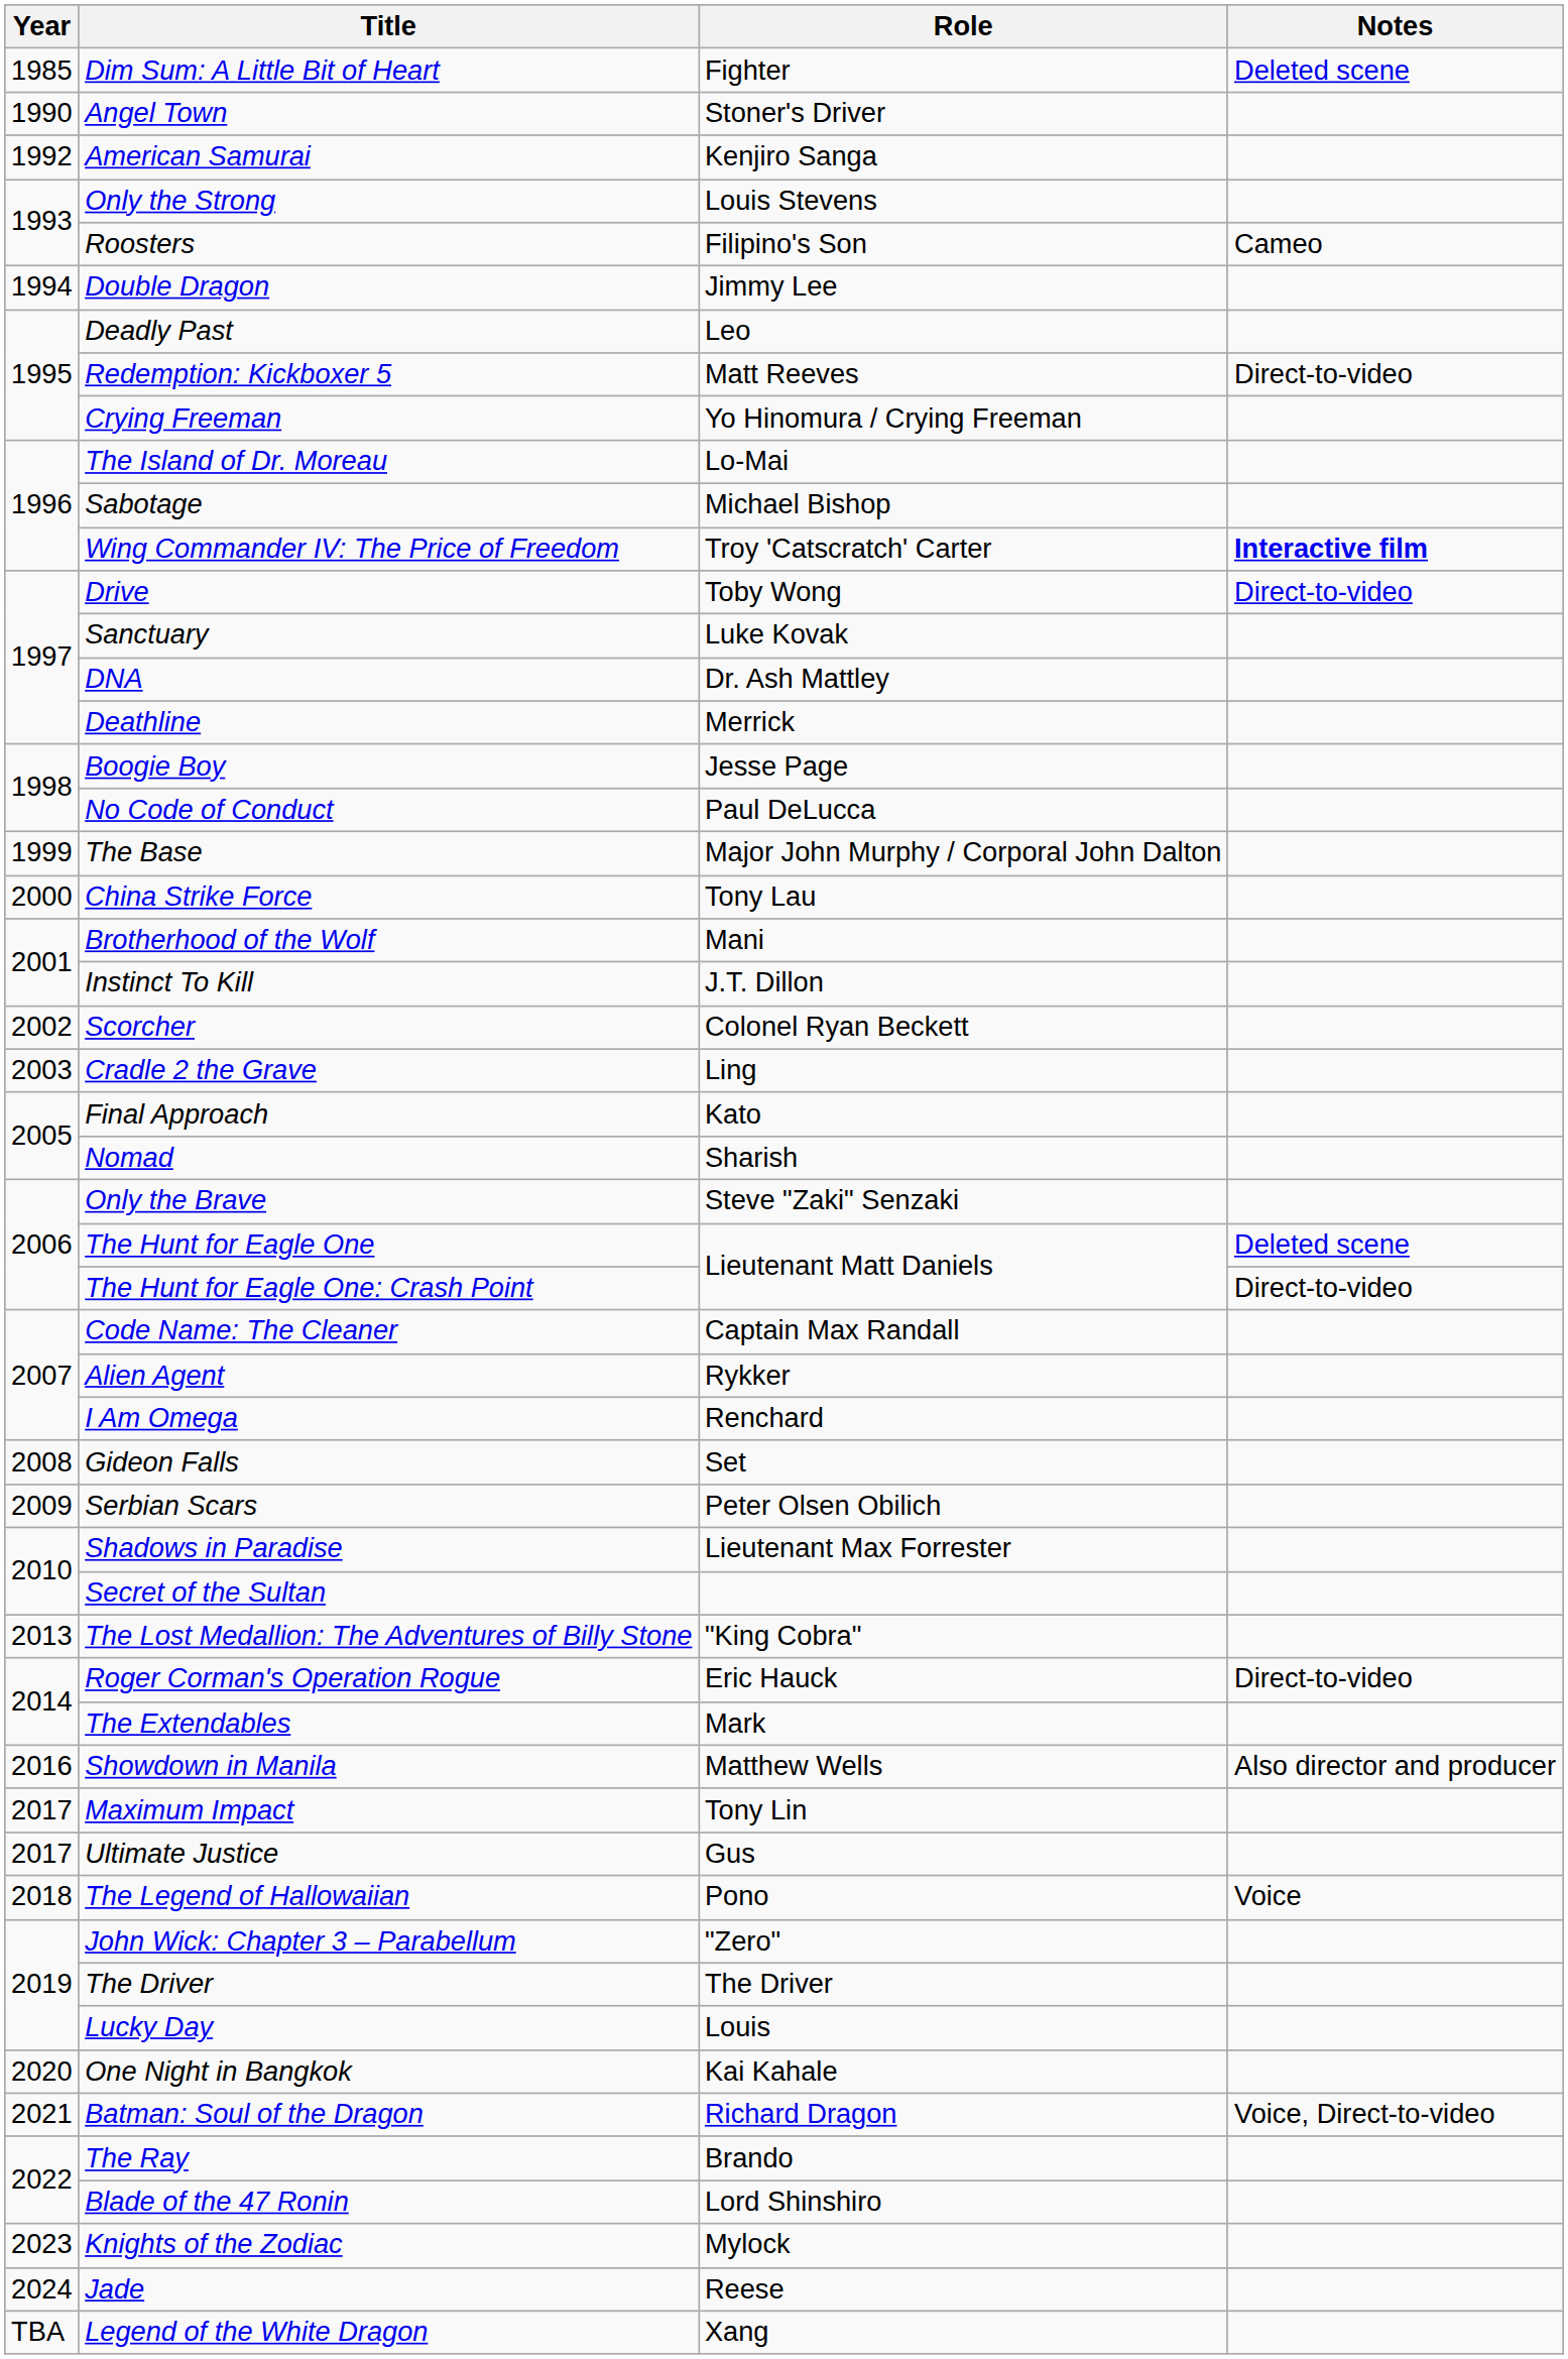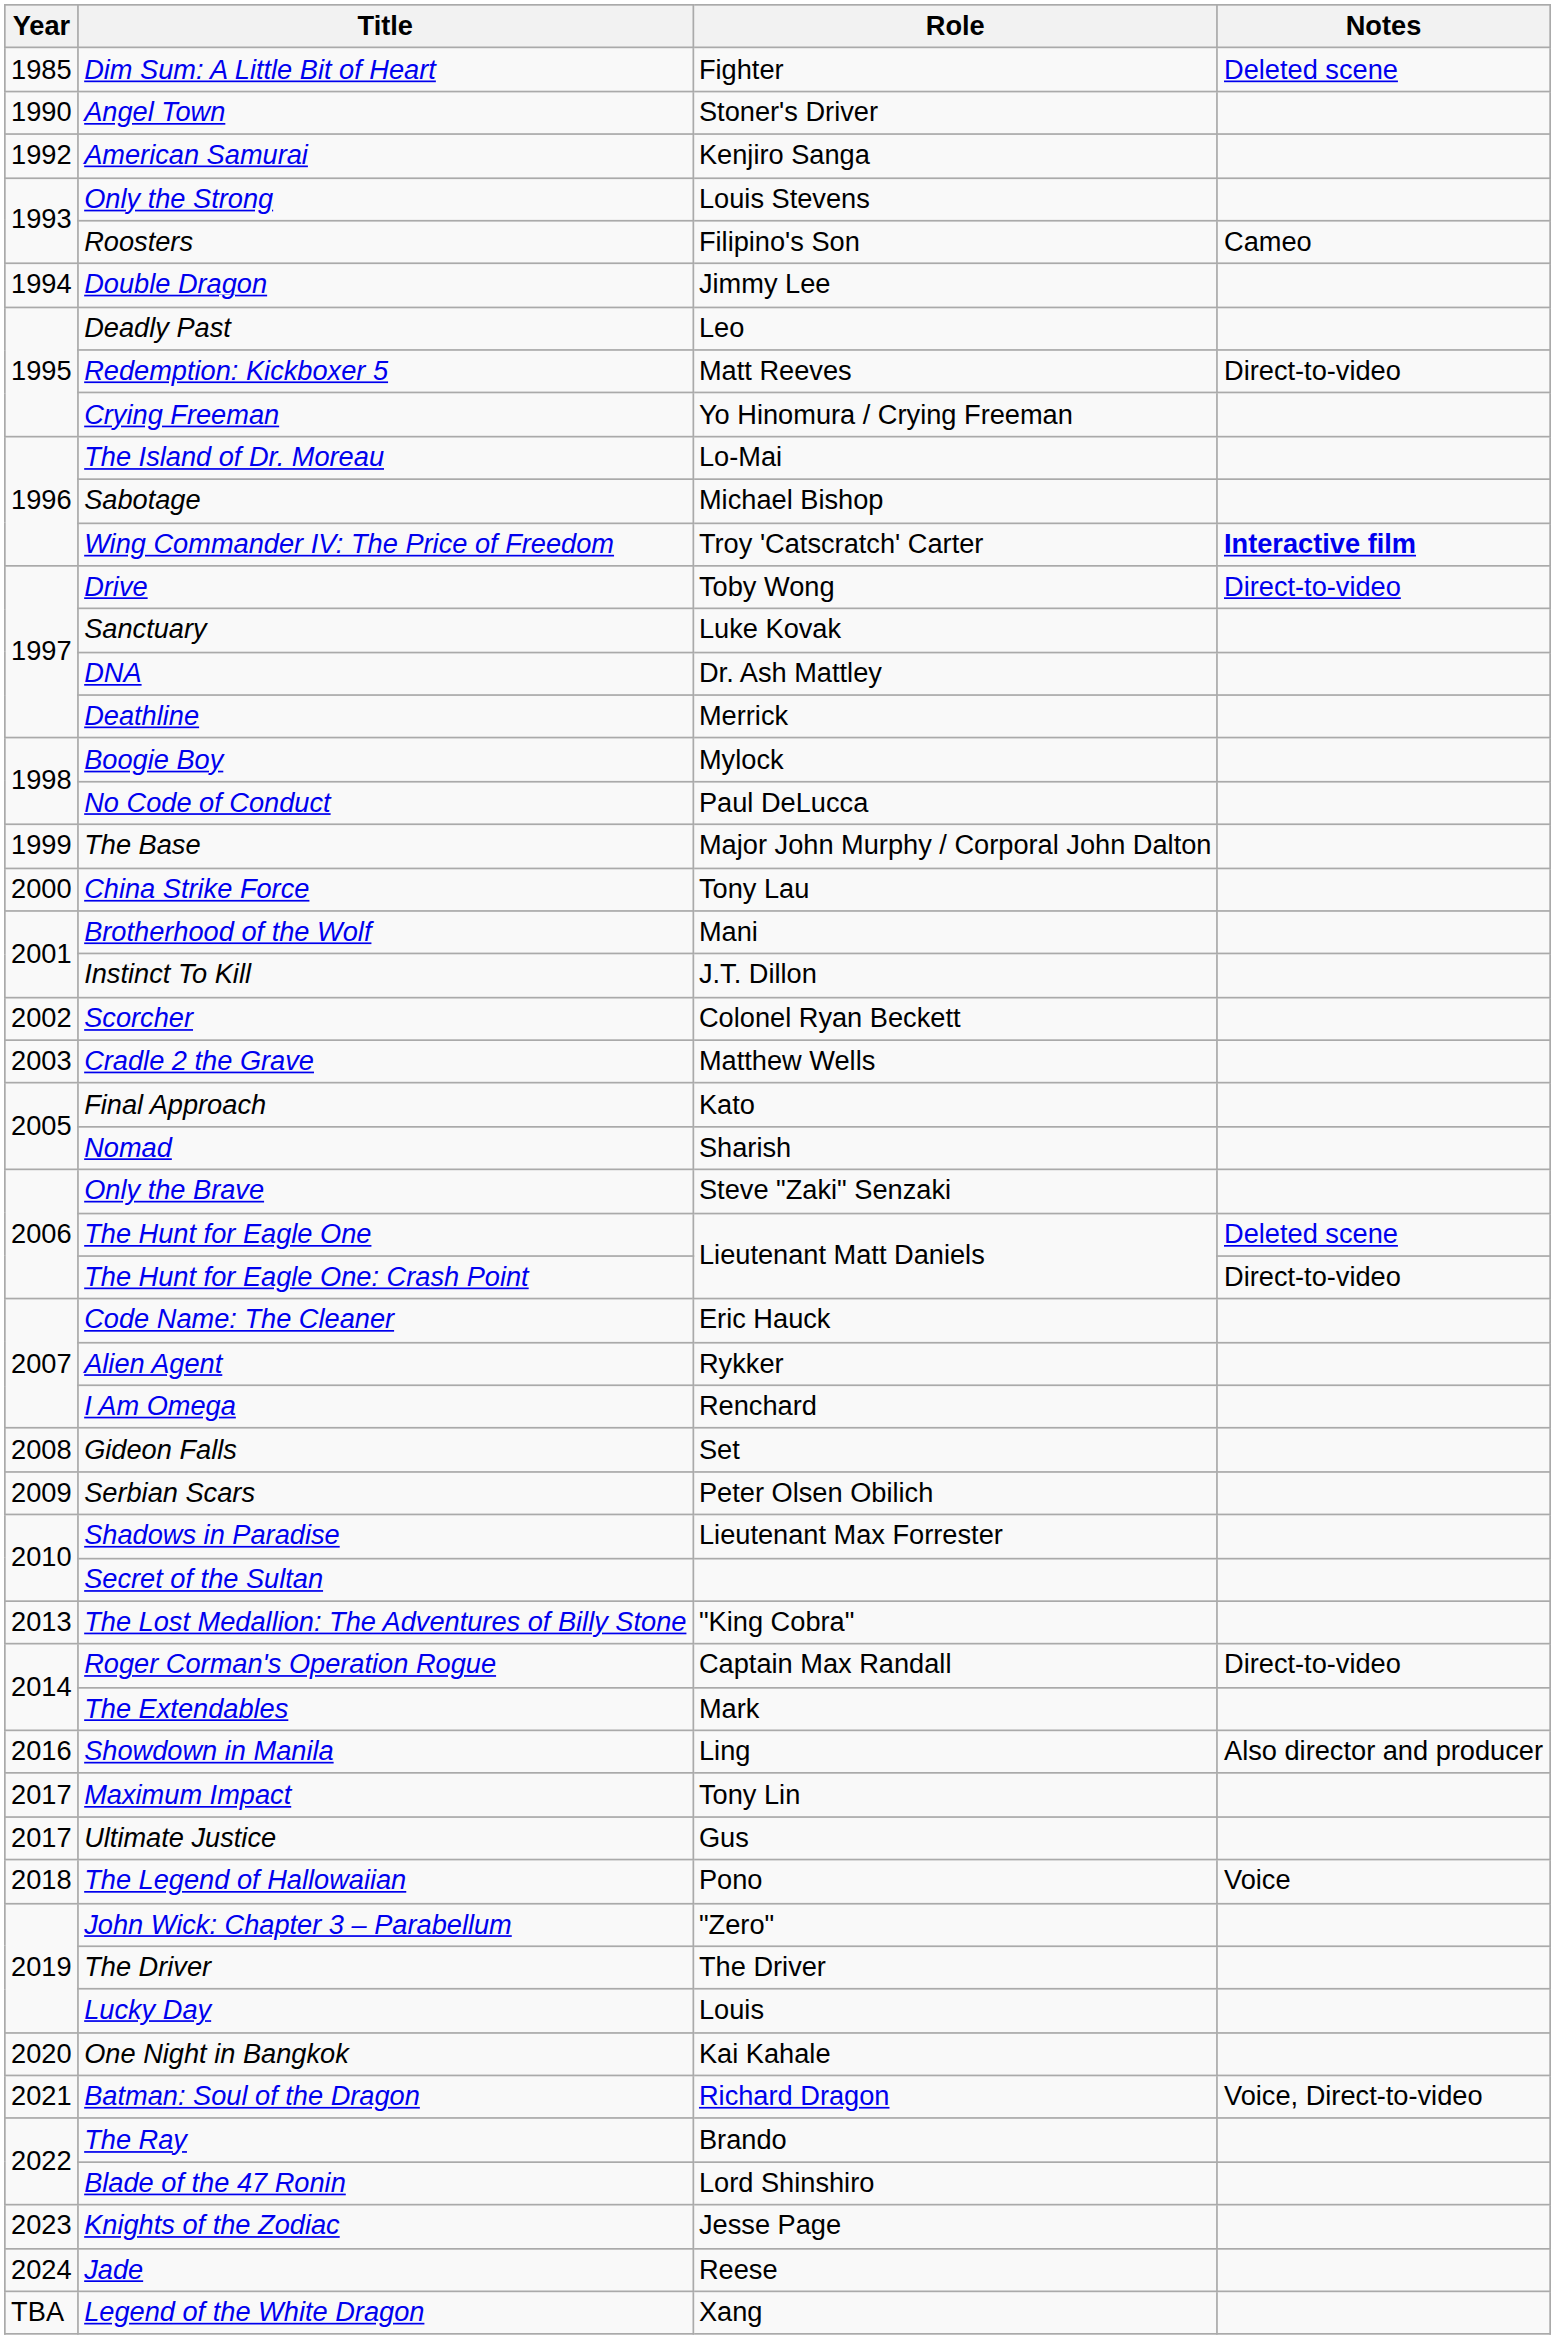 <table class="wikitable sortable">
 <tr>
 <th>Year</th>
 <th>Title</th>
 <th>Role</th>
 <th>Notes</th>
 </tr>
 <tr>
 <td>1985</td>
 <td><em><a href='#'>Dim Sum: A Little Bit of Heart</a></em></td>
 <td>Fighter</td>
 <td><a href='#'>Deleted scene</a></td>
 </tr>
 <tr>
 <td>1990</td>
 <td><em><a href='#'>Angel Town</a></em></td>
 <td>Stoner's Driver</td>
 <td></td>
 </tr>
 <tr>
 <td>1992</td>
 <td><em><a href='#'>American Samurai</a></em></td>
 <td>Kenjiro Sanga</td>
 <td></td>
 </tr>
 <tr>
 <td rowspan=2>1993</td>
 <td><em><a href='#'>Only the Strong</a></em></td>
 <td>Louis Stevens</td>
 <td></td>
 </tr>
 <tr>
 <td><em>Roosters</em></td>
 <td>Filipino's Son</td>
 <td>Cameo</td>
 </tr>
 <tr>
 <td>1994</td>
 <td><em><a href='#'>Double Dragon</a></em></td>
 <td>Jimmy Lee</td>
 <td></td>
 </tr>
 <tr>
 <td rowspan=3>1995</td>
 <td><em>Deadly Past</em></td>
 <td>Leo</td>
 <td></td>
 </tr>
 <tr>
 <td><em><a href='#'>Redemption: Kickboxer 5</a></em></td>
 <td>Matt Reeves</td>
 <td>Direct-to-video</td>
 </tr>
 <tr>
 <td><em><a href='#'>Crying Freeman</a></em></td>
 <td>Yo Hinomura / Crying Freeman</td>
 <td></td>
 </tr>
 <tr>
 <td rowspan=3>1996</td>
 <td><em><a href='#'>The Island of Dr. Moreau</a></em></td>
 <td>Lo-Mai</td>
 <td></td>
 </tr>
 <tr>
 <td><em>Sabotage</em></td>
 <td>Michael Bishop</td>
 <td></td>
 </tr>
 <tr>
 <td><em><a href='#'>Wing Commander IV: The Price of Freedom</a></em></td>
 <td>Troy 'Catscratch' Carter</td>
 <td><strong><a href='#'>Interactive film</a></strong></td>
 </tr>
 <tr>
 <td rowspan=4>1997</td>
 <td><em><a href='#'>Drive</a></em></td>
 <td>Toby Wong</td>
 <td><a href='#'>Direct-to-video</a></td>
 </tr>
 <tr>
 <td><em>Sanctuary</em></td>
 <td>Luke Kovak</td>
 <td></td>
 </tr>
 <tr>
 <td><em><a href='#'>DNA</a></em></td>
 <td>Dr. Ash Mattley</td>
 <td></td>
 </tr>
 <tr>
 <td><em><a href='#'>Deathline</a></em></td>
 <td>Merrick</td>
 <td></td>
 </tr>
 <tr>
 <td rowspan=2>1998</td>
 <td><em><a href='#'>Boogie Boy</a></em></td>
-<td>Jesse Page</td>
+<td>Mylock</td>
 <td></td>
 </tr>
 <tr>
 <td><em><a href='#'>No Code of Conduct</a></em></td>
 <td>Paul DeLucca</td>
 <td></td>
 </tr>
 <tr>
 <td>1999</td>
 <td><em>The Base</em></td>
 <td>Major John Murphy / Corporal John Dalton</td>
 <td></td>
 </tr>
 <tr>
 <td>2000</td>
 <td><em><a href='#'>China Strike Force</a></em></td>
 <td>Tony Lau</td>
 <td></td>
 </tr>
 <tr>
 <td rowspan=2>2001</td>
 <td><em><a href='#'>Brotherhood of the Wolf</a></em></td>
 <td>Mani</td>
 <td></td>
 </tr>
 <tr>
 <td><em>Instinct To Kill</em></td>
 <td>J.T. Dillon</td>
 <td></td>
 </tr>
 <tr>
 <td>2002</td>
 <td><em><a href='#'>Scorcher</a></em></td>
 <td>Colonel Ryan Beckett</td>
 <td></td>
 </tr>
 <tr>
 <td>2003</td>
 <td><em><a href='#'>Cradle 2 the Grave</a></em></td>
-<td>Ling</td>
+<td>Matthew Wells</td>
 <td></td>
 </tr>
 <tr>
 <td rowspan=2>2005</td>
 <td><em>Final Approach</em></td>
 <td>Kato</td>
 <td></td>
 </tr>
 <tr>
 <td><em><a href='#'>Nomad</a></em></td>
 <td>Sharish</td>
 <td></td>
 </tr>
 <tr>
 <td rowspan=3>2006</td>
 <td><em><a href='#'>Only the Brave</a></em></td>
 <td>Steve "Zaki" Senzaki</td>
 <td></td>
 </tr>
 <tr>
 <td><em><a href='#'>The Hunt for Eagle One</a></em></td>
 <td rowspan="2">Lieutenant Matt Daniels</td>
 <td><a href='#'>Deleted scene</a></td>
 </tr>
 <tr>
 <td><em><a href='#'>The Hunt for Eagle One: Crash Point</a></em></td>
 <td>Direct-to-video</td>
 </tr>
 <tr>
 <td rowspan=3>2007</td>
 <td><em><a href='#'>Code Name: The Cleaner</a></em></td>
-<td>Captain Max Randall</td>
+<td>Eric Hauck</td>
 <td></td>
 </tr>
 <tr>
 <td><em><a href='#'>Alien Agent</a></em></td>
 <td>Rykker</td>
 <td></td>
 </tr>
 <tr>
 <td><em><a href='#'>I Am Omega</a></em></td>
 <td>Renchard</td>
 <td></td>
 </tr>
 <tr>
 <td>2008</td>
 <td><em>Gideon Falls</em></td>
 <td>Set</td>
 <td></td>
 </tr>
 <tr>
 <td>2009</td>
 <td><em>Serbian Scars</em></td>
 <td>Peter Olsen Obilich</td>
 <td></td>
 </tr>
 <tr>
 <td rowspan=2>2010</td>
 <td><em><a href='#'>Shadows in Paradise</a></em></td>
 <td>Lieutenant Max Forrester</td>
 <td></td>
 </tr>
 <tr>
 <td><em><a href='#'>Secret of the Sultan</a></em></td>
 <td></td>
 <td></td>
 </tr>
 <tr>
 <td>2013</td>
 <td><em><a href='#'>The Lost Medallion: The Adventures of Billy Stone</a></em></td>
 <td>"King Cobra"</td>
 <td></td>
 </tr>
 <tr>
 <td rowspan=2>2014</td>
 <td><em><a href='#'>Roger Corman's Operation Rogue</a></em></td>
-<td>Eric Hauck</td>
+<td>Captain Max Randall</td>
 <td>Direct-to-video</td>
 </tr>
 <tr>
 <td><em><a href='#'>The Extendables</a></em></td>
 <td>Mark</td>
 <td></td>
 </tr>
 <tr>
 <td>2016</td>
 <td><em><a href='#'>Showdown in Manila</a></em></td>
-<td>Matthew Wells</td>
+<td>Ling</td>
 <td>Also director and producer</td>
 </tr>
 <tr>
 <td>2017</td>
 <td><em><a href='#'>Maximum Impact</a></em></td>
 <td>Tony Lin</td>
 <td></td>
 </tr>
 <tr>
 <td>2017</td>
 <td><em>Ultimate Justice</em></td>
 <td>Gus</td>
 <td></td>
 </tr>
 <tr>
 <td>2018</td>
 <td><em><a href='#'>The Legend of Hallowaiian</a></em></td>
 <td>Pono</td>
 <td>Voice</td>
 </tr>
 <tr>
 <td rowspan=3>2019</td>
 <td><em><a href='#'>John Wick: Chapter 3 – Parabellum</a></em></td>
 <td>"Zero"</td>
 <td></td>
 </tr>
 <tr>
 <td><em>The Driver</em></td>
 <td>The Driver</td>
 <td></td>
 </tr>
 <tr>
 <td><em><a href='#'>Lucky Day</a></em></td>
 <td>Louis</td>
 <td></td>
 </tr>
 <tr>
 <td>2020</td>
 <td><em>One Night in Bangkok</em></td>
 <td>Kai Kahale</td>
 <td></td>
 </tr>
 <tr>
 <td>2021</td>
 <td><em><a href='#'>Batman: Soul of the Dragon</a></em></td>
 <td><a href='#'>Richard Dragon</a></td>
 <td>Voice, Direct-to-video</td>
 </tr>
 <tr>
 <td rowspan="2">2022</td>
 <td><em><a href='#'>The Ray</a></em></td>
 <td>Brando</td>
 <td></td>
 </tr>
 <tr>
 <td><em><a href='#'>Blade of the 47 Ronin</a></em></td>
 <td>Lord Shinshiro</td>
 <td></td>
 </tr>
 <tr>
 <td>2023</td>
 <td><em><a href='#'>Knights of the Zodiac</a></em></td>
-<td>Mylock</td>
+<td>Jesse Page</td>
 <td></td>
 </tr>
 <tr>
 <td>2024</td>
 <td><em><a href='#'>Jade</a></em></td>
 <td>Reese</td>
 <td></td>
 </tr>
 <tr>
 <td>TBA</td>
 <td><em><a href='#'>Legend of the White Dragon</a></em></td>
 <td>Xang</td>
 <td></td>
 </tr>
 </table>
